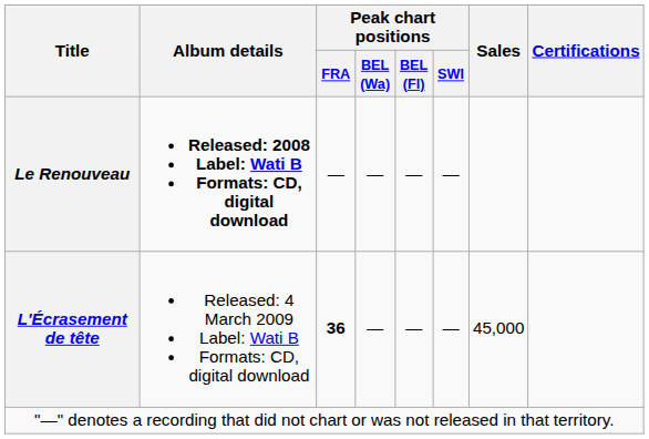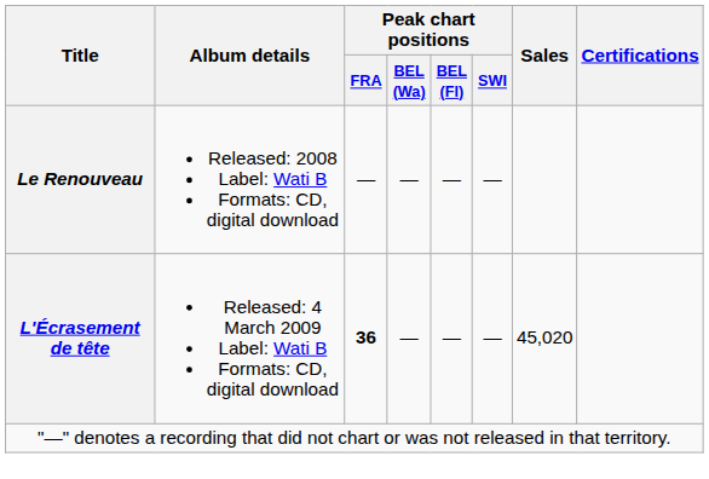 <table class="wikitable plainrowheaders" style="text-align:center;">
 <tr>
 <th rowspan="2">Title</th>
 <th rowspan="2">Album details</th>
 <th colspan="4">Peak chart positions</th>
 <th rowspan="2">Sales</th>
 <th rowspan="2"><a href='#'>Certifications</a></th>
 </tr>
 <tr>
 <th><small><a href='#'>FRA</a></small></th>
 <th><small><a href='#'>BEL</a></small><br><small><a href='#'>(Wa)</a></small></th>
 <th><small><a href='#'>BEL</a></small><br><small><a href='#'>(Fl)</a></small></th>
 <th><small><a href='#'>SWI</a></small></th>
 </tr>
 <tr>
 <th scope="row"><em>Le Renouveau</em> </th>
-<td><strong><br><ul><li>Released: 2008</li><li>Label: <a href='#'>Wati B</a></li><li>Formats: CD, digital download</li></ul></strong></td>
+<td><br><ul><li>Released: 2008</li><li>Label: <a href='#'>Wati B</a></li><li>Formats: CD, digital download</li></ul></td>
 <td>—</td>
 <td>—</td>
 <td>—</td>
 <td>—</td>
 <td></td>
 <td></td>
 </tr>
 <tr>
 <th scope="row"><em><a href='#'>L'Écrasement de tête</a></em> </th>
 <td><br><ul><li>Released: 4 March 2009</li><li>Label: <a href='#'>Wati B</a></li><li>Formats: CD, digital download</li></ul></td>
 <td><strong>36</strong></td>
 <td>—</td>
 <td>—</td>
 <td>—</td>
-<td>45,000</td>
+<td>45,020</td>
 <td></td>
 </tr>
 <tr>
 <td colspan="8">"—" denotes a recording that did not chart or was not released in that territory.</td>
 </tr>
 </table>
